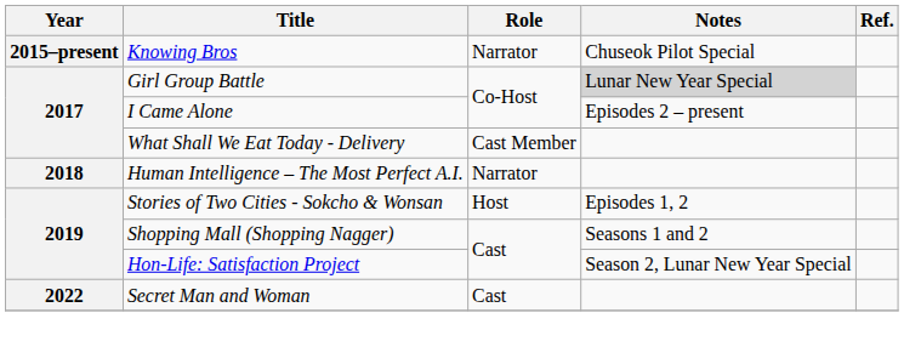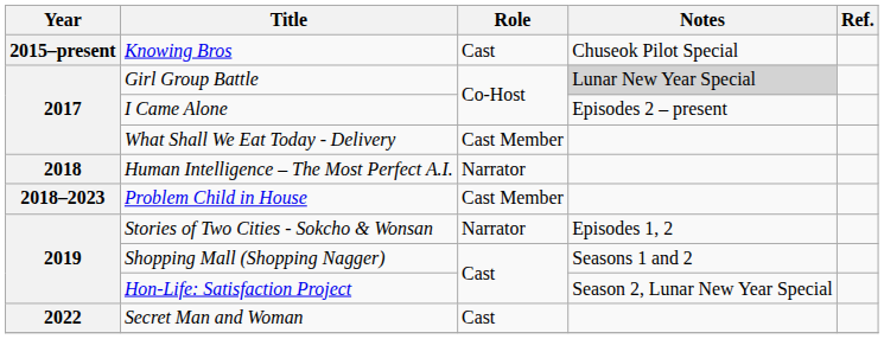 <table class="wikitable">
 <tr>
 <th>Year</th>
 <th>Title</th>
 <th>Role</th>
 <th>Notes</th>
 <th>Ref.</th>
 </tr>
 <tr>
 <th>2015–present</th>
 <td><em><a href='#'>Knowing Bros</a></em></td>
-<td>Narrator</td>
+<td>Cast</td>
 <td>Chuseok Pilot Special</td>
 <td></td>
 </tr>
 <tr>
 <th rowspan="3">2017</th>
 <td><em>Girl Group Battle</em></td>
 <td rowspan="2">Co-Host</td>
 <td style="background: lightgrey;">Lunar New Year Special</td>
 <td></td>
 </tr>
 <tr>
 <td><em>I Came Alone</em></td>
 <td>Episodes 2 – present</td>
 <td></td>
 </tr>
 <tr>
 <td><em>What Shall We Eat Today - Delivery</em></td>
 <td>Cast Member</td>
 <td></td>
 <td></td>
 </tr>
 <tr>
 <th>2018</th>
 <td><em>Human Intelligence – The Most Perfect A.I.</em></td>
 <td>Narrator</td>
 <td></td>
 <td></td>
 </tr>
 <tr>
+<th>2018–2023</th>
+<td><em><a href='#'>Problem Child in House</a></em></td>
+<td>Cast Member</td>
+<td></td>
+<td></td>
+</tr>
+<tr>
 <th rowspan="3">2019</th>
 <td><em>Stories of Two Cities - Sokcho & Wonsan</em></td>
-<td>Host</td>
+<td>Narrator</td>
 <td>Episodes 1, 2</td>
 <td></td>
 </tr>
 <tr>
 <td><em>Shopping Mall (Shopping Nagger)</em></td>
 <td rowspan="2">Cast</td>
 <td>Seasons 1 and 2</td>
 <td></td>
 </tr>
 <tr>
 <td><em><a href='#'>Hon-Life: Satisfaction Project</a></em></td>
 <td>Season 2, Lunar New Year Special</td>
 <td></td>
 </tr>
 <tr>
 <th>2022</th>
 <td><em>Secret Man and Woman</em></td>
 <td>Cast</td>
 <td></td>
 <td></td>
 </tr>
 <tr>
 </tr>
 </table>
